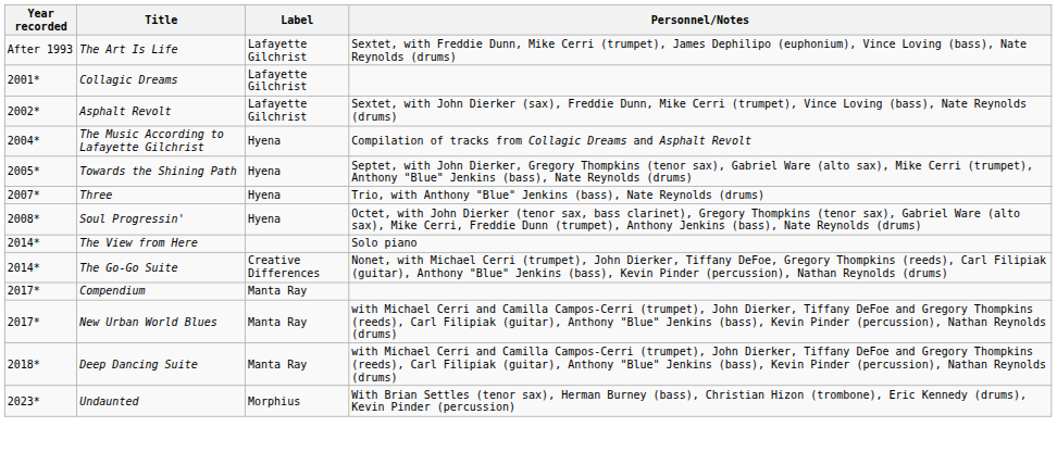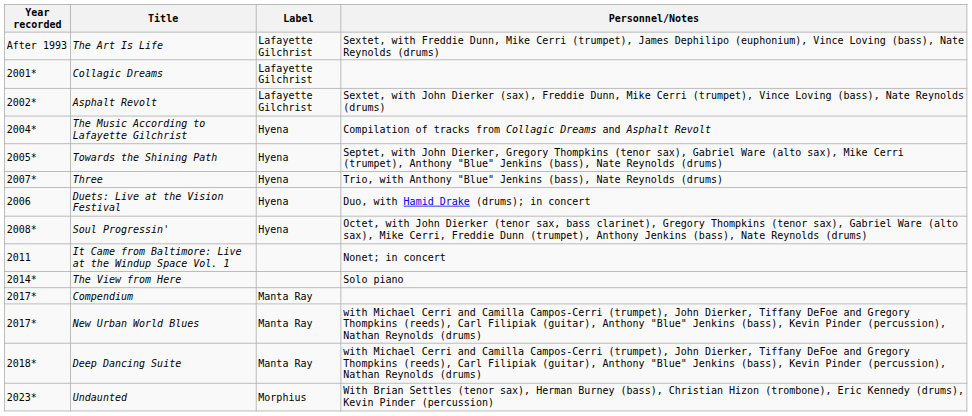 <table class="wikitable sortable">
 <tr>
 <th>Year recorded</th>
 <th>Title</th>
 <th>Label</th>
 <th>Personnel/Notes</th>
 </tr>
 <tr>
 <td>After 1993</td>
 <td><em>The Art Is Life</em></td>
 <td>Lafayette Gilchrist</td>
 <td>Sextet, with Freddie Dunn, Mike Cerri (trumpet), James Dephilipo (euphonium), Vince Loving (bass), Nate Reynolds (drums)</td>
 </tr>
 <tr>
 <td>2001*</td>
 <td><em>Collagic Dreams</em></td>
 <td>Lafayette Gilchrist</td>
 <td></td>
 </tr>
 <tr>
 <td>2002*</td>
 <td><em>Asphalt Revolt</em></td>
 <td>Lafayette Gilchrist</td>
 <td>Sextet, with John Dierker (sax), Freddie Dunn, Mike Cerri (trumpet), Vince Loving (bass), Nate Reynolds (drums)</td>
 </tr>
 <tr>
 <td>2004*</td>
 <td><em>The Music According to Lafayette Gilchrist</em></td>
 <td>Hyena</td>
 <td>Compilation of tracks from <em>Collagic Dreams</em> and <em>Asphalt Revolt</em></td>
 </tr>
 <tr>
 <td>2005*</td>
 <td><em>Towards the Shining Path</em></td>
 <td>Hyena</td>
 <td>Septet, with John Dierker, Gregory Thompkins (tenor sax), Gabriel Ware (alto sax), Mike Cerri (trumpet), Anthony "Blue" Jenkins (bass), Nate Reynolds (drums)</td>
 </tr>
 <tr>
 <td>2007*</td>
 <td><em>Three</em></td>
 <td>Hyena</td>
 <td>Trio, with Anthony "Blue" Jenkins (bass), Nate Reynolds (drums)</td>
 </tr>
 <tr>
+<td>2006</td>
+<td><em>Duets: Live at the Vision Festival</em></td>
+<td>Hyena</td>
+<td>Duo, with <a href='#'>Hamid Drake</a> (drums); in concert</td>
+</tr>
+<tr>
 <td>2008*</td>
 <td><em>Soul Progressin' </em></td>
 <td>Hyena</td>
 <td>Octet, with John Dierker (tenor sax, bass clarinet), Gregory Thompkins (tenor sax), Gabriel Ware (alto sax), Mike Cerri, Freddie Dunn (trumpet), Anthony Jenkins (bass), Nate Reynolds (drums)</td>
 </tr>
 <tr>
+<td>2011</td>
+<td><em>It Came from Baltimore: Live at the Windup Space Vol. 1</em></td>
+<td></td>
+<td>Nonet; in concert</td>
+</tr>
+<tr>
 <td>2014*</td>
 <td><em>The View from Here</em></td>
 <td></td>
 <td>Solo piano</td>
-</tr>
-<tr>
-<td>2014*</td>
-<td><em>The Go-Go Suite</em></td>
-<td>Creative Differences</td>
-<td>Nonet, with Michael Cerri (trumpet), John Dierker, Tiffany DeFoe, Gregory Thompkins (reeds), Carl Filipiak (guitar), Anthony "Blue" Jenkins (bass), Kevin Pinder (percussion), Nathan Reynolds (drums)</td>
 </tr>
 <tr>
 <td>2017*</td>
 <td><em>Compendium</em></td>
 <td>Manta Ray</td>
 <td></td>
 </tr>
 <tr>
 <td>2017*</td>
 <td><em>New Urban World Blues</em></td>
 <td>Manta Ray</td>
 <td>with Michael Cerri and Camilla Campos-Cerri (trumpet), John Dierker, Tiffany DeFoe and Gregory Thompkins (reeds), Carl Filipiak (guitar), Anthony "Blue" Jenkins (bass), Kevin Pinder (percussion), Nathan Reynolds (drums)</td>
 </tr>
 <tr>
 <td>2018*</td>
 <td><em>Deep Dancing Suite</em></td>
 <td>Manta Ray</td>
 <td>with Michael Cerri and Camilla Campos-Cerri (trumpet), John Dierker, Tiffany DeFoe and Gregory Thompkins (reeds), Carl Filipiak (guitar), Anthony "Blue" Jenkins (bass), Kevin Pinder (percussion), Nathan Reynolds (drums)</td>
 </tr>
 <tr>
 <td>2023*</td>
 <td><em>Undaunted</em></td>
 <td>Morphius</td>
 <td>With Brian Settles (tenor sax), Herman Burney (bass), Christian Hizon (trombone), Eric Kennedy (drums), Kevin Pinder (percussion)</td>
 </tr>
 </table>
